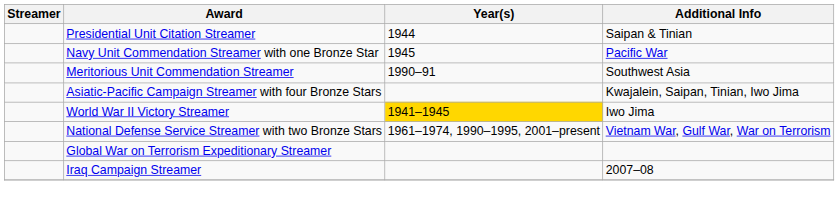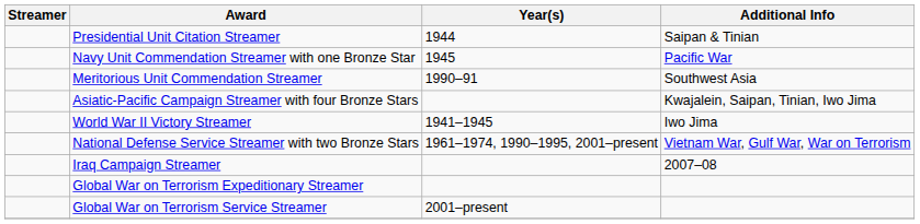 <table class=wikitable>
 <tr>
 <th>Streamer</th>
 <th>Award</th>
 <th>Year(s)</th>
 <th>Additional Info</th>
 </tr>
 <tr>
 <td></td>
 <td><a href='#'>Presidential Unit Citation Streamer</a></td>
 <td>1944</td>
 <td>Saipan & Tinian</td>
 </tr>
 <tr>
 <td></td>
 <td><a href='#'>Navy Unit Commendation Streamer</a> with one Bronze Star</td>
 <td>1945</td>
 <td><a href='#'>Pacific War</a></td>
 </tr>
 <tr>
 <td></td>
 <td><a href='#'>Meritorious Unit Commendation Streamer</a></td>
 <td>1990–91</td>
 <td>Southwest Asia</td>
 </tr>
 <tr>
 <td></td>
 <td><a href='#'>Asiatic-Pacific Campaign Streamer</a> with four Bronze Stars</td>
 <td><br></td>
 <td>Kwajalein, Saipan, Tinian, Iwo Jima</td>
 </tr>
 <tr>
 <td></td>
 <td><a href='#'>World War II Victory Streamer</a></td>
-<td style="background: gold;">1941–1945</td>
+<td>1941–1945</td>
 <td>Iwo Jima</td>
 </tr>
 <tr>
 <td></td>
 <td><a href='#'>National Defense Service Streamer</a> with two Bronze Stars</td>
 <td>1961–1974, 1990–1995, 2001–present</td>
 <td><a href='#'>Vietnam War</a>, <a href='#'>Gulf War</a>, <a href='#'>War on Terrorism</a></td>
 </tr>
 <tr>
 <td></td>
+<td><a href='#'>Iraq Campaign Streamer</a></td>
+<td><br></td>
+<td>2007–08</td>
+</tr>
+<tr>
+<td></td>
 <td><a href='#'>Global War on Terrorism Expeditionary Streamer</a></td>
 <td><br></td>
 <td><br></td>
 </tr>
 <tr>
 <td></td>
-<td><a href='#'>Iraq Campaign Streamer</a></td>
+<td><a href='#'>Global War on Terrorism Service Streamer</a></td>
+<td>2001–present</td>
 <td><br></td>
-<td>2007–08</td>
 </tr>
 <tr>
 </tr>
 </table>
